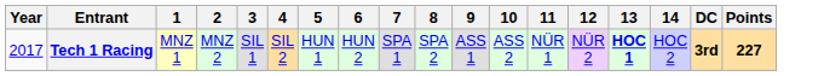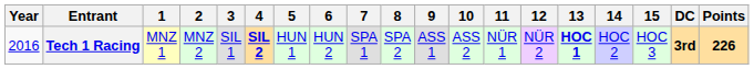 <table class="wikitable" style="text-align:center; font-size:85%">
 <tr>
 <th>Year</th>
 <th>Entrant</th>
 <th>1</th>
 <th>2</th>
 <th>3</th>
 <th>4</th>
 <th>5</th>
 <th>6</th>
 <th>7</th>
 <th>8</th>
 <th>9</th>
 <th>10</th>
 <th>11</th>
 <th>12</th>
 <th>13</th>
 <th>14</th>
+<th>15</th>
 <th>DC</th>
 <th>Points</th>
 </tr>
 <tr>
-<td><a href='#'>2017</a></td>
+<td><a href='#'>2016</a></td>
 <th nowrap><a href='#'>Tech 1 Racing</a></th>
 <td style="background:#ffffbf;"><a href='#'>MNZ<br>1</a><br></td>
 <td style="background:#dfffdf;"><a href='#'>MNZ<br>2</a><br></td>
 <td style="background:#dfdfdf;"><a href='#'>SIL<br>1</a><br></td>
-<td style="background:#ffdf9f;"><a href='#'>SIL<br>2</a><br></td>
+<td style="background:#ffdf9f;"><strong><a href='#'>SIL<br>2</a><br></strong></td>
 <td style="background:#dfffdf;"><a href='#'>HUN<br>1</a><br></td>
 <td style="background:#dfffdf;"><a href='#'>HUN<br>2</a><br></td>
 <td style="background:#dfdfdf;"><a href='#'>SPA<br>1</a><br></td>
 <td style="background:#dfffdf;"><a href='#'>SPA<br>2</a><br></td>
 <td style="background:#dfdfdf;"><a href='#'>ASS<br>1</a><br></td>
 <td style="background:#dfffdf;"><a href='#'>ASS<br>2</a><br></td>
 <td style="background:#dfffdf;"><a href='#'>NÜR<br>1</a><br></td>
 <td style="background:#efcfff;"><a href='#'>NÜR<br>2</a><br></td>
 <td style="background:#dfffdf;"><strong><a href='#'>HOC<br>1</a><br></strong></td>
 <td style="background:#cfcfff;"><a href='#'>HOC<br>2</a><br></td>
+<td style="background:#dfffdf;"><a href='#'>HOC<br>3</a><br></td>
 <th style="background:#ffdf9f;">3rd</th>
-<th style="background:#ffdf9f;">227</th>
+<th style="background:#ffdf9f;">226</th>
 </tr>
 </table>
